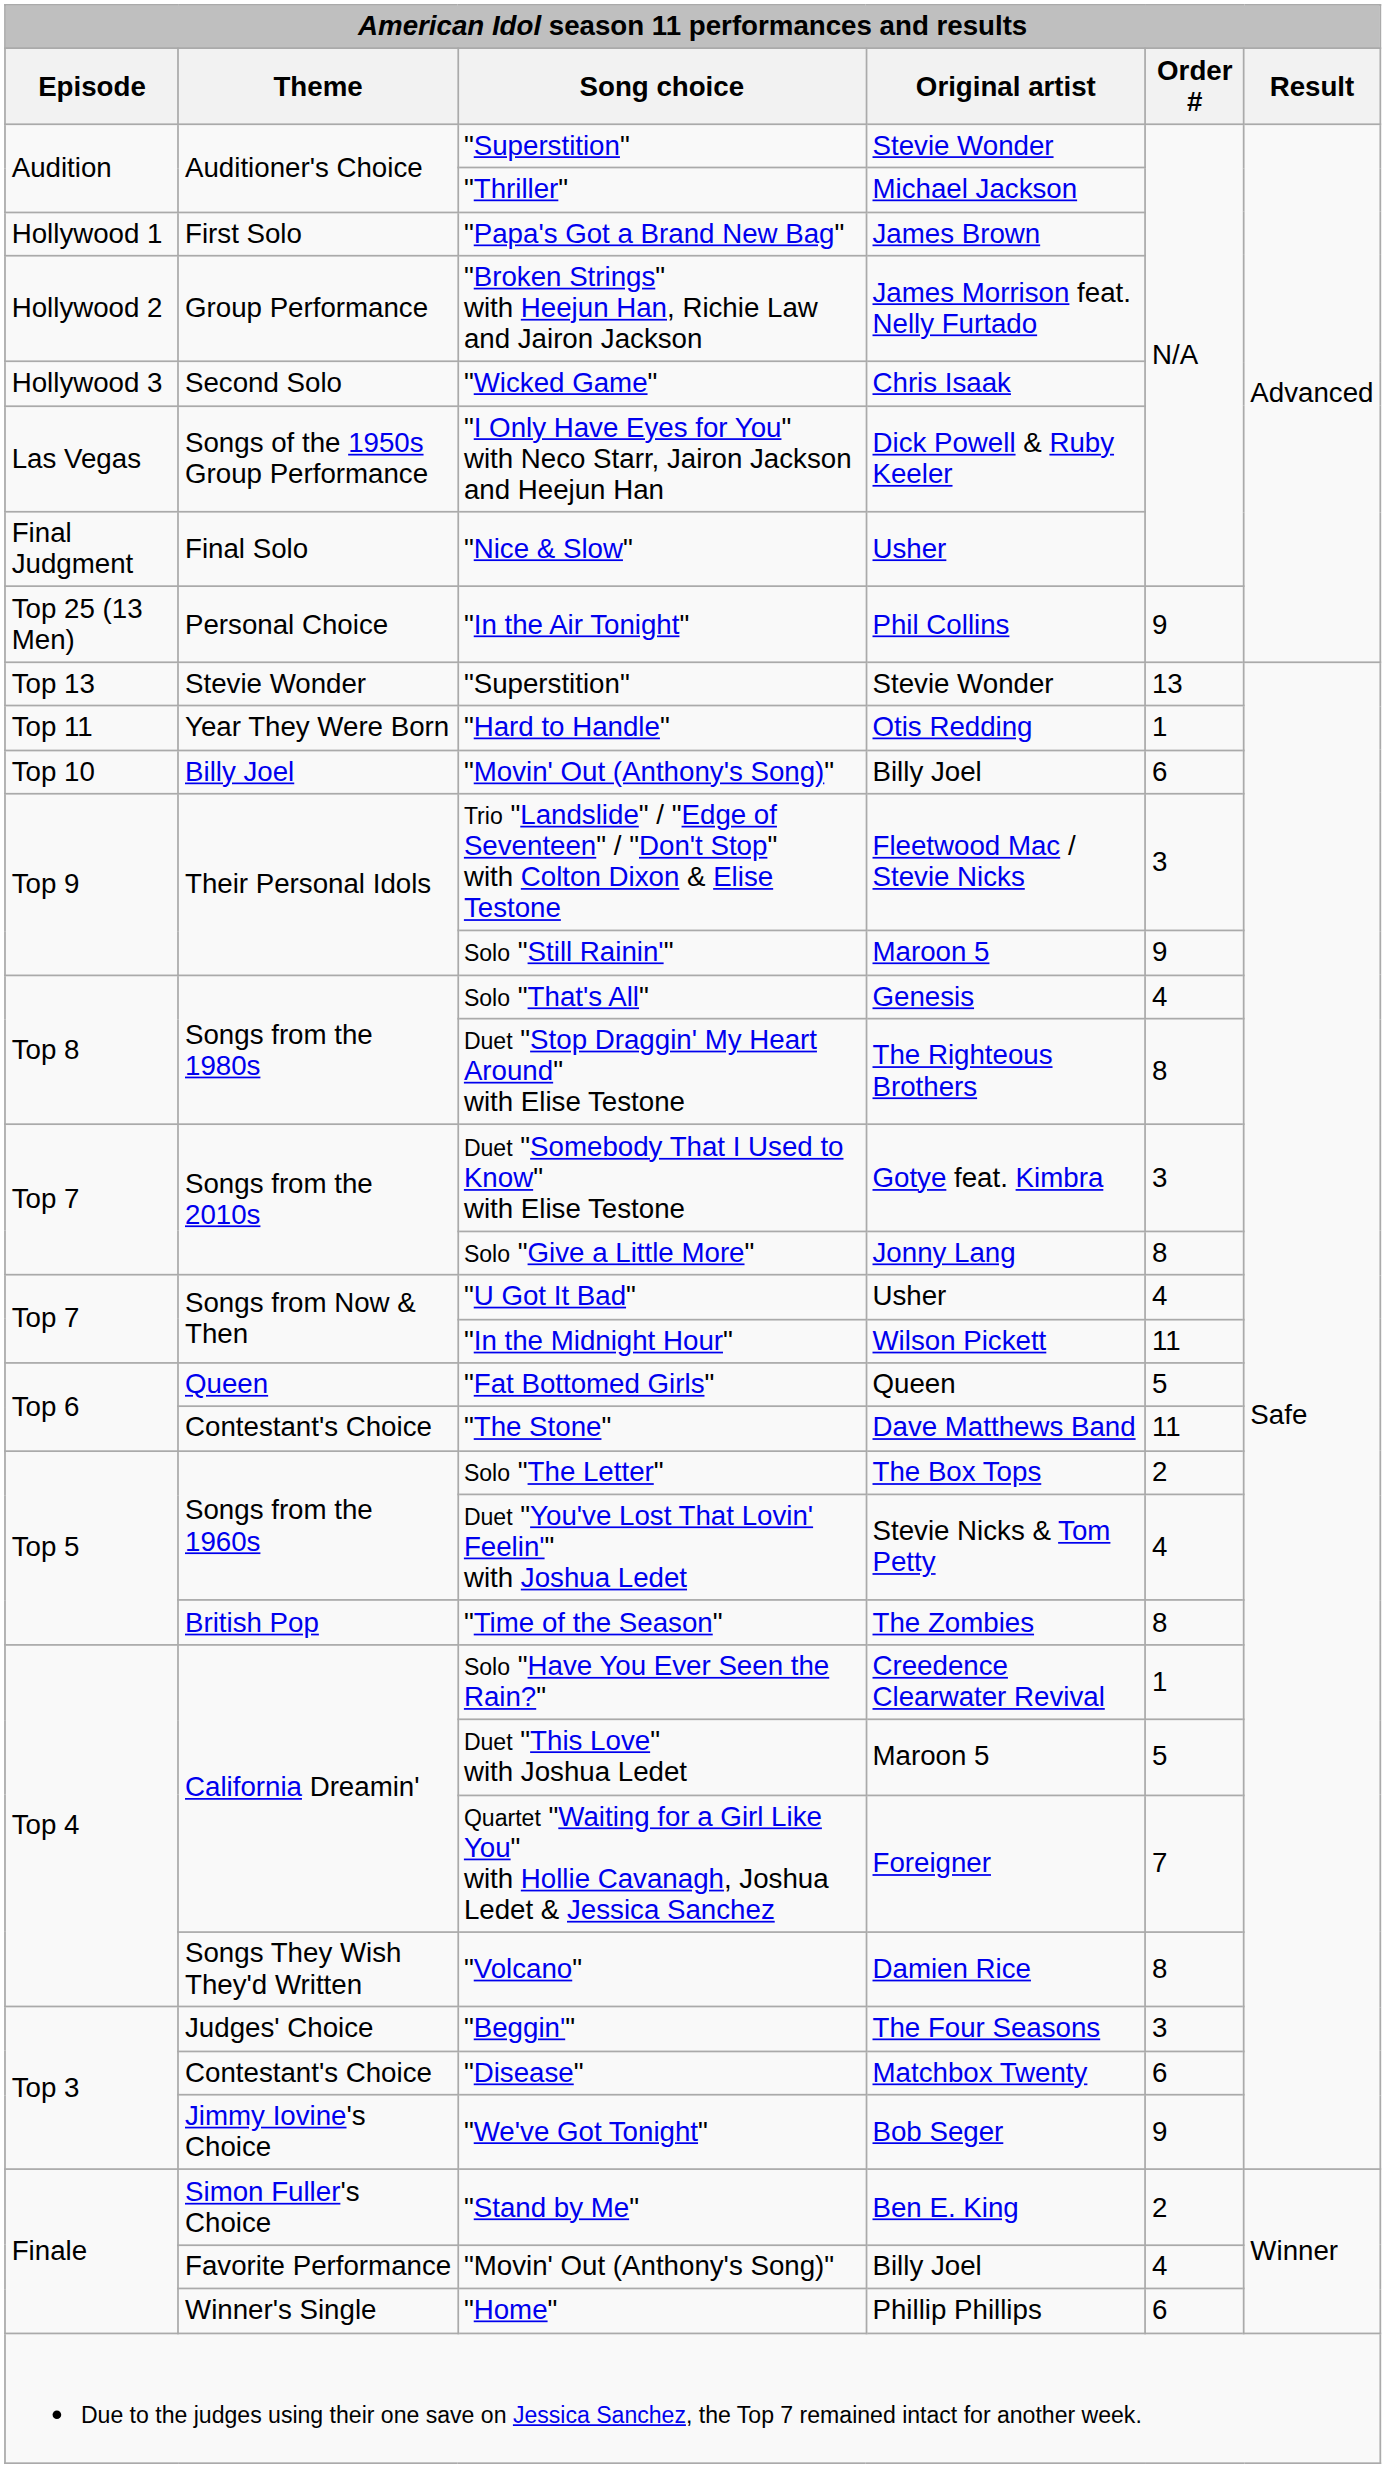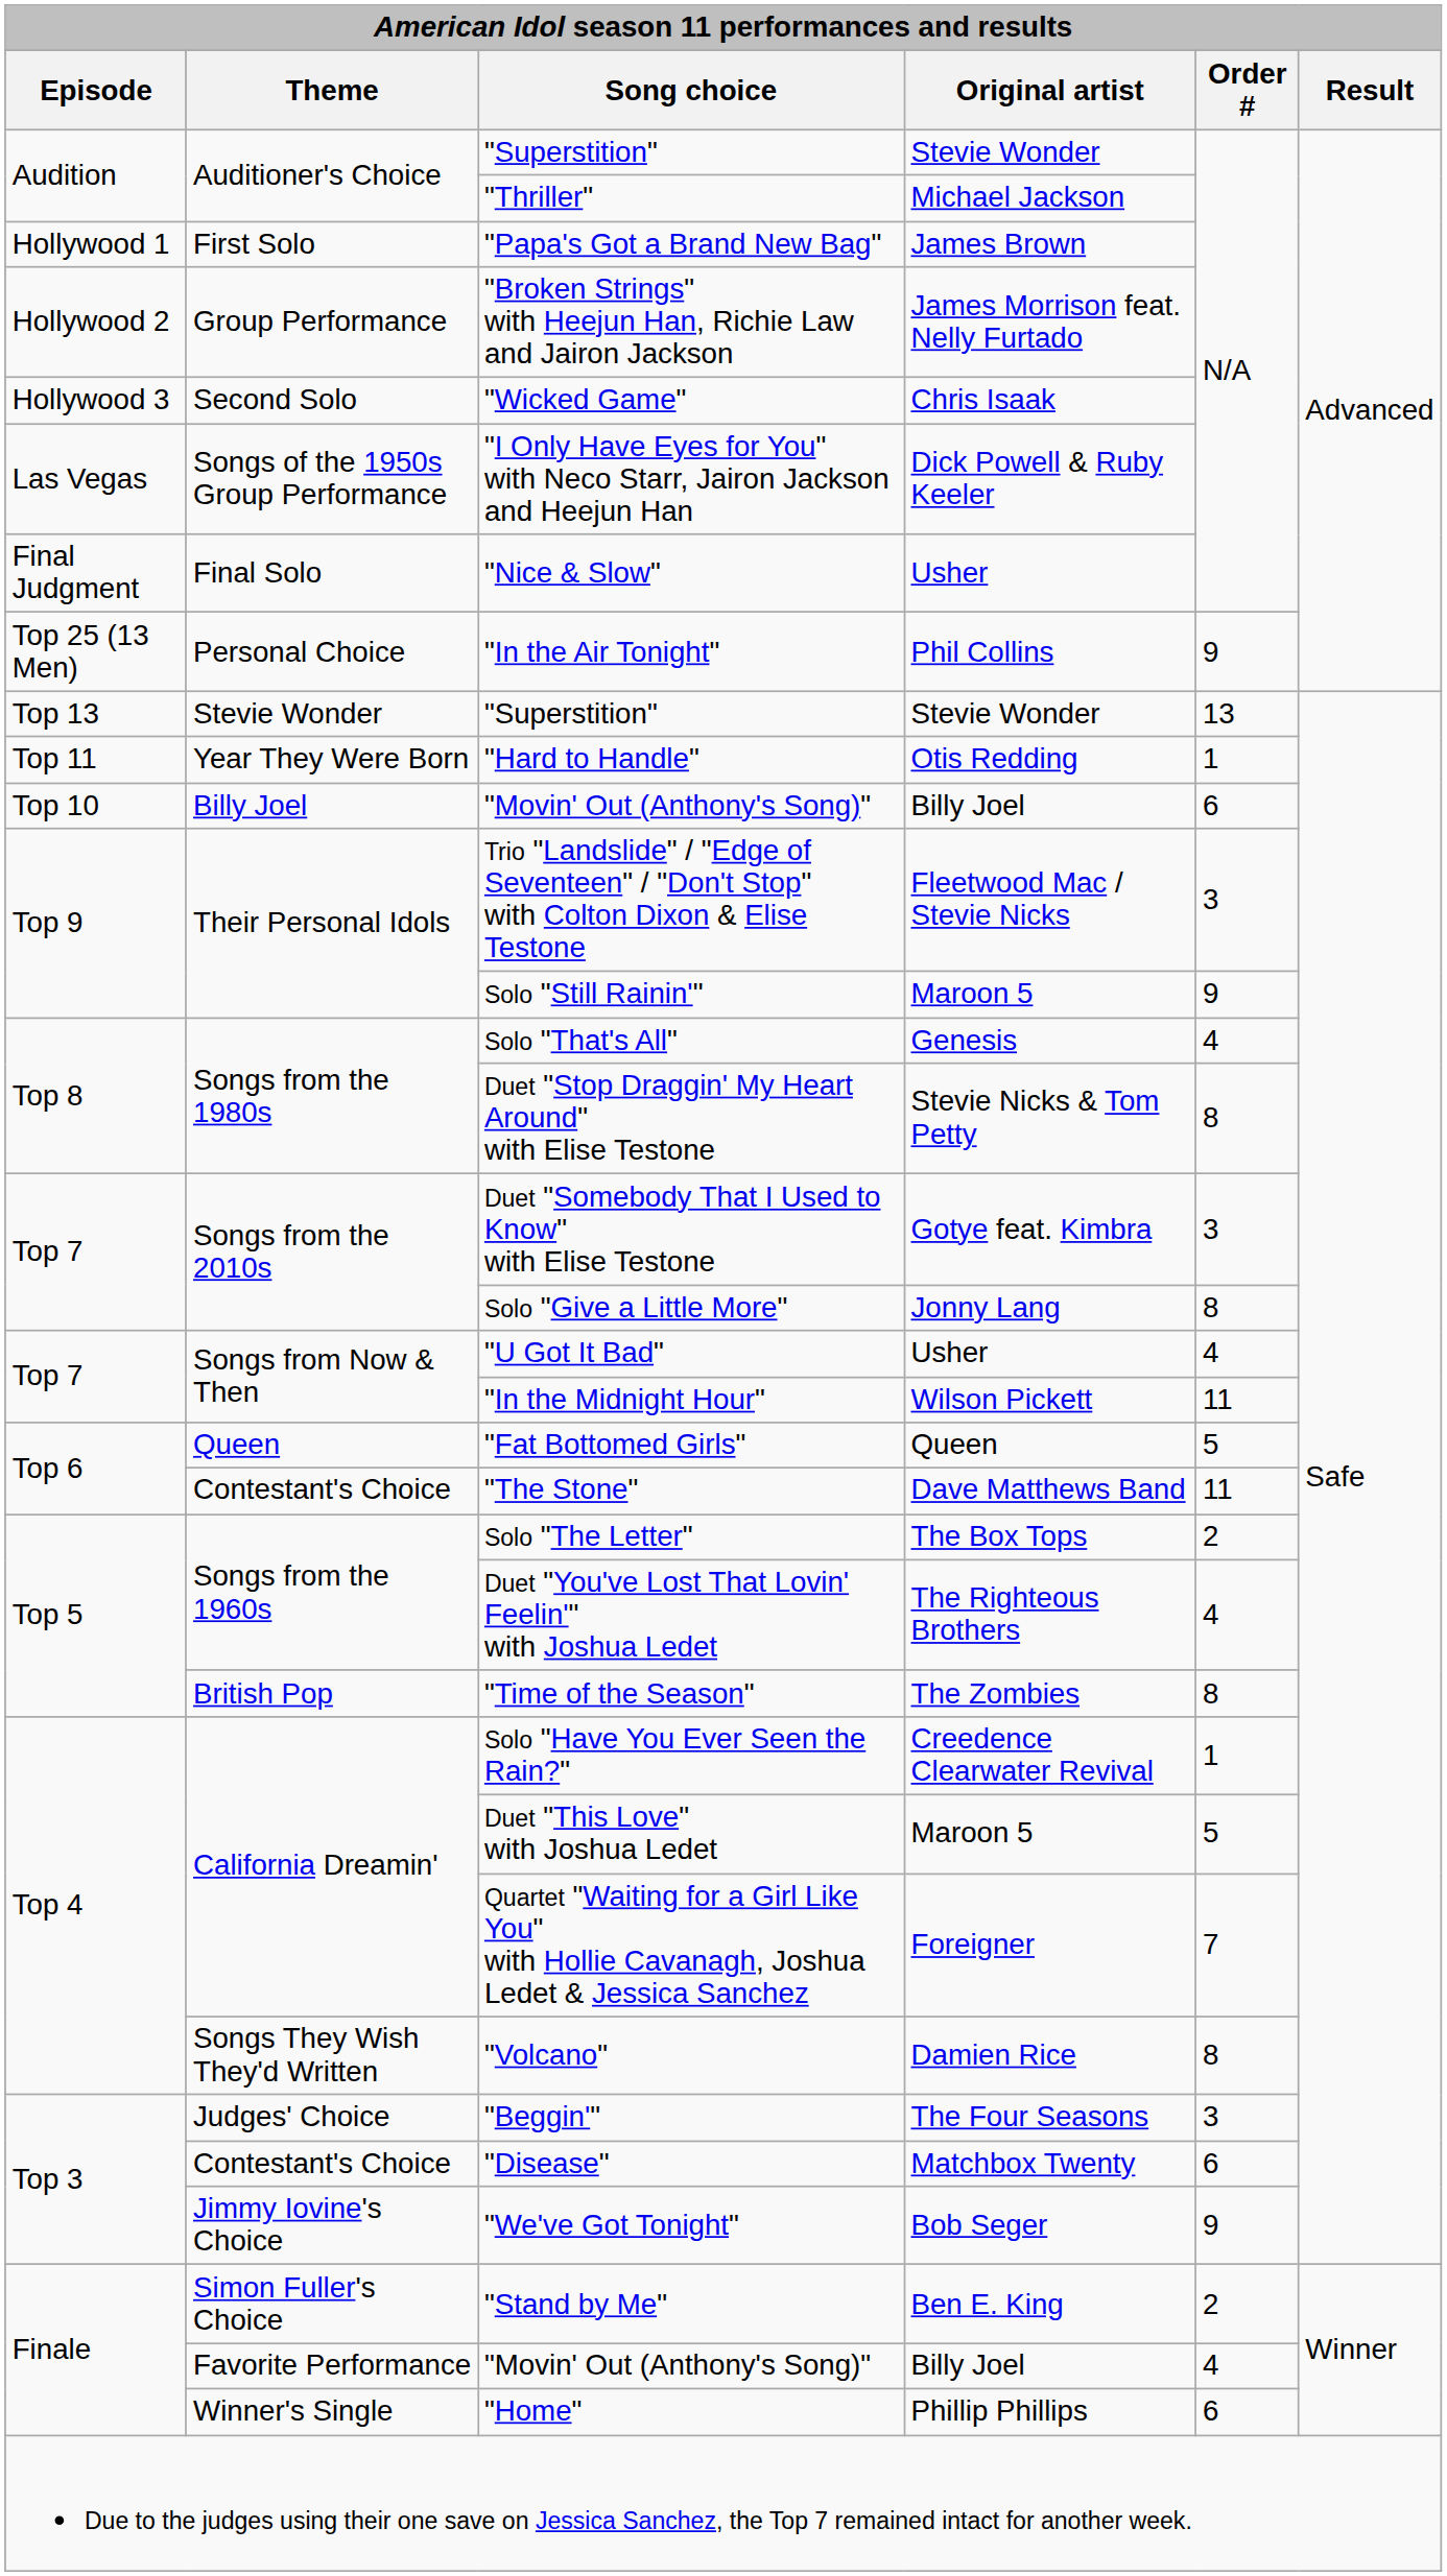 <table class="wikitable mw-collapsible mw-collapsed" style="width:90%; margin:1em auto 1em auto;">
 <tr>
 <th colspan="6" style="background:#BFBFBF;"><em>American Idol</em> season 11 performances and results</th>
 </tr>
 <tr>
 <th>Episode</th>
 <th>Theme</th>
 <th>Song choice</th>
 <th>Original artist</th>
 <th>Order #</th>
 <th>Result</th>
 </tr>
 <tr>
 <td rowspan="2">Audition</td>
 <td rowspan="2">Auditioner's Choice</td>
 <td>"<a href='#'>Superstition</a>"</td>
 <td><a href='#'>Stevie Wonder</a></td>
 <td rowspan="7">N/A</td>
 <td rowspan="8">Advanced</td>
 </tr>
 <tr>
 <td>"<a href='#'>Thriller</a>"</td>
 <td><a href='#'>Michael Jackson</a></td>
 </tr>
 <tr>
 <td>Hollywood 1</td>
 <td>First Solo</td>
 <td>"<a href='#'>Papa's Got a Brand New Bag</a>"</td>
 <td><a href='#'>James Brown</a></td>
 </tr>
 <tr>
 <td>Hollywood 2</td>
 <td>Group Performance</td>
 <td>"<a href='#'>Broken Strings</a>"<br> with <a href='#'>Heejun Han</a>, Richie Law and Jairon Jackson</td>
 <td><a href='#'>James Morrison</a> feat. <a href='#'>Nelly Furtado</a></td>
 </tr>
 <tr>
 <td>Hollywood 3</td>
 <td>Second Solo</td>
 <td>"<a href='#'>Wicked Game</a>"</td>
 <td><a href='#'>Chris Isaak</a></td>
 </tr>
 <tr>
 <td>Las Vegas</td>
 <td>Songs of the <a href='#'>1950s</a><br> Group Performance</td>
 <td>"<a href='#'>I Only Have Eyes for You</a>"<br>with Neco Starr, Jairon Jackson and Heejun Han</td>
 <td><a href='#'>Dick Powell</a> & <a href='#'>Ruby Keeler</a></td>
 </tr>
 <tr>
 <td>Final Judgment</td>
 <td>Final Solo</td>
 <td>"<a href='#'>Nice & Slow</a>"</td>
 <td><a href='#'>Usher</a></td>
 </tr>
 <tr>
 <td>Top 25 (13 Men)</td>
 <td>Personal Choice</td>
 <td>"<a href='#'>In the Air Tonight</a>"</td>
 <td><a href='#'>Phil Collins</a></td>
 <td>9</td>
 </tr>
 <tr>
 <td>Top 13</td>
 <td>Stevie Wonder</td>
 <td>"Superstition"</td>
 <td>Stevie Wonder</td>
 <td>13</td>
 <td rowspan="23">Safe</td>
 </tr>
 <tr>
 <td>Top 11</td>
 <td>Year They Were Born</td>
 <td>"<a href='#'>Hard to Handle</a>"</td>
 <td><a href='#'>Otis Redding</a></td>
 <td>1</td>
 </tr>
 <tr>
 <td>Top 10</td>
 <td><a href='#'>Billy Joel</a></td>
 <td>"<a href='#'>Movin' Out (Anthony's Song)</a>"</td>
 <td>Billy Joel</td>
 <td>6</td>
 </tr>
 <tr>
 <td rowspan=2>Top 9</td>
 <td rowspan=2>Their Personal Idols</td>
 <td><small>Trio</small> "<a href='#'>Landslide</a>" / "<a href='#'>Edge of Seventeen</a>" / "<a href='#'>Don't Stop</a>" <br> with <a href='#'>Colton Dixon</a> & <a href='#'>Elise Testone</a></td>
 <td><a href='#'>Fleetwood Mac</a> / <a href='#'>Stevie Nicks</a></td>
 <td>3</td>
 </tr>
 <tr>
 <td><small>Solo</small> "<a href='#'>Still Rainin'</a>"</td>
 <td><a href='#'>Maroon 5</a></td>
 <td>9</td>
 </tr>
 <tr>
 <td rowspan=2>Top 8</td>
 <td rowspan=2>Songs from the <a href='#'>1980s</a></td>
 <td><small>Solo</small> "<a href='#'>That's All</a>"</td>
 <td><a href='#'>Genesis</a></td>
 <td>4</td>
 </tr>
 <tr>
 <td><small>Duet</small> "<a href='#'>Stop Draggin' My Heart Around</a>"<br>with Elise Testone</td>
-<td><a href='#'>The Righteous Brothers</a></td>
+<td>Stevie Nicks & <a href='#'>Tom Petty</a></td>
 <td>8</td>
 </tr>
 <tr>
 <td rowspan=2>Top 7</td>
 <td rowspan=2>Songs from the <a href='#'>2010s</a></td>
 <td><small>Duet</small> "<a href='#'>Somebody That I Used to Know</a>"<br>with Elise Testone</td>
 <td><a href='#'>Gotye</a> feat. <a href='#'>Kimbra</a></td>
 <td>3</td>
 </tr>
 <tr>
 <td><small>Solo</small> "<a href='#'>Give a Little More</a>"</td>
 <td><a href='#'>Jonny Lang</a></td>
 <td>8</td>
 </tr>
 <tr>
 <td rowspan=2>Top 7</td>
 <td rowspan=2>Songs from Now & Then</td>
 <td>"<a href='#'>U Got It Bad</a>"</td>
 <td>Usher</td>
 <td>4</td>
 </tr>
 <tr>
 <td>"<a href='#'>In the Midnight Hour</a>"</td>
 <td><a href='#'>Wilson Pickett</a></td>
 <td>11</td>
 </tr>
 <tr>
 <td rowspan=2>Top 6</td>
 <td><a href='#'>Queen</a></td>
 <td>"<a href='#'>Fat Bottomed Girls</a>"</td>
 <td>Queen</td>
 <td>5</td>
 </tr>
 <tr>
 <td>Contestant's Choice</td>
 <td>"<a href='#'>The Stone</a>"</td>
 <td><a href='#'>Dave Matthews Band</a></td>
 <td>11</td>
 </tr>
 <tr>
 <td rowspan=3>Top 5</td>
 <td rowspan=2>Songs from the <a href='#'>1960s</a></td>
 <td><small>Solo</small> "<a href='#'>The Letter</a>"</td>
 <td><a href='#'>The Box Tops</a></td>
 <td>2</td>
 </tr>
 <tr>
 <td><small>Duet</small> "<a href='#'>You've Lost That Lovin' Feelin'</a>"<br>with <a href='#'>Joshua Ledet</a></td>
-<td>Stevie Nicks & <a href='#'>Tom Petty</a></td>
+<td><a href='#'>The Righteous Brothers</a></td>
 <td>4</td>
 </tr>
 <tr>
 <td><a href='#'>British Pop</a></td>
 <td>"<a href='#'>Time of the Season</a>"</td>
 <td><a href='#'>The Zombies</a></td>
 <td>8</td>
 </tr>
 <tr>
 <td rowspan=4>Top 4</td>
 <td rowspan=3><a href='#'>California</a> Dreamin'</td>
 <td><small>Solo</small> "<a href='#'>Have You Ever Seen the Rain?</a>"</td>
 <td><a href='#'>Creedence Clearwater Revival</a></td>
 <td>1</td>
 </tr>
 <tr>
 <td><small>Duet</small> "<a href='#'>This Love</a>"<br>with Joshua Ledet</td>
 <td>Maroon 5</td>
 <td>5</td>
 </tr>
 <tr>
 <td><small>Quartet</small> "<a href='#'>Waiting for a Girl Like You</a>"<br>with <a href='#'>Hollie Cavanagh</a>, Joshua Ledet & <a href='#'>Jessica Sanchez</a></td>
 <td><a href='#'>Foreigner</a></td>
 <td>7</td>
 </tr>
 <tr>
 <td>Songs They Wish They'd Written</td>
 <td>"<a href='#'>Volcano</a>"</td>
 <td><a href='#'>Damien Rice</a></td>
 <td>8</td>
 </tr>
 <tr>
 <td rowspan=3>Top 3</td>
 <td>Judges' Choice</td>
 <td>"<a href='#'>Beggin'</a>"</td>
 <td><a href='#'>The Four Seasons</a></td>
 <td>3</td>
 </tr>
 <tr>
 <td>Contestant's Choice</td>
 <td>"<a href='#'>Disease</a>"</td>
 <td><a href='#'>Matchbox Twenty</a></td>
 <td>6</td>
 </tr>
 <tr>
 <td><a href='#'>Jimmy Iovine</a>'s Choice</td>
 <td>"<a href='#'>We've Got Tonight</a>"</td>
 <td><a href='#'>Bob Seger</a></td>
 <td>9</td>
 </tr>
 <tr>
 <td rowspan=3>Finale</td>
 <td><a href='#'>Simon Fuller</a>'s Choice</td>
 <td>"<a href='#'>Stand by Me</a>"</td>
 <td><a href='#'>Ben E. King</a></td>
 <td>2</td>
 <td rowspan=3>Winner</td>
 </tr>
 <tr>
 <td>Favorite Performance</td>
 <td>"Movin' Out (Anthony's Song)"</td>
 <td>Billy Joel</td>
 <td>4</td>
 </tr>
 <tr>
 <td>Winner's Single</td>
 <td>"<a href='#'>Home</a>"</td>
 <td>Phillip Phillips </td>
 <td>6</td>
 </tr>
 <tr>
 <td colspan="6"><br><ul><li><small> Due to the judges using their one save on <a href='#'>Jessica Sanchez</a>, the Top 7 remained intact for another week.</small></li></ul></td>
 </tr>
 </table>
